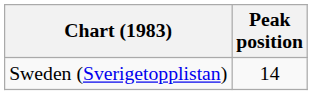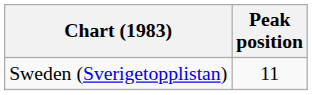 <table class="wikitable">
 <tr>
 <th>Chart (1983)</th>
 <th>Peak<br>position</th>
 </tr>
 <tr>
 <td>Sweden (<a href='#'>Sverigetopplistan</a>)</td>
-<td align="center">14</td>
+<td align="center">11</td>
 </tr>
 </table>
